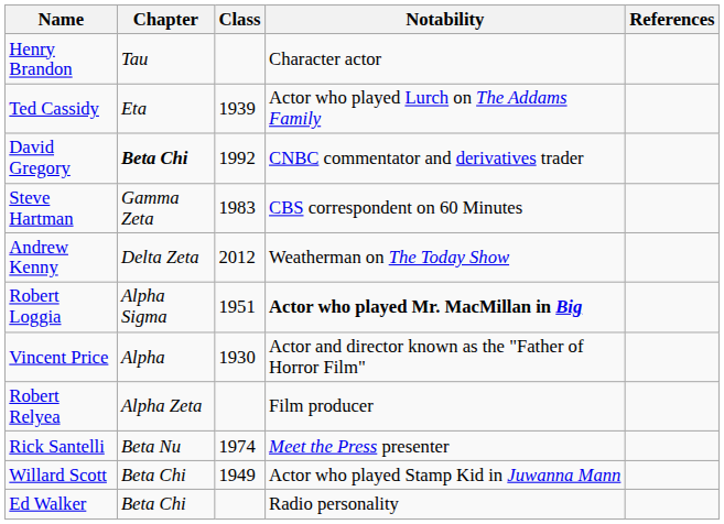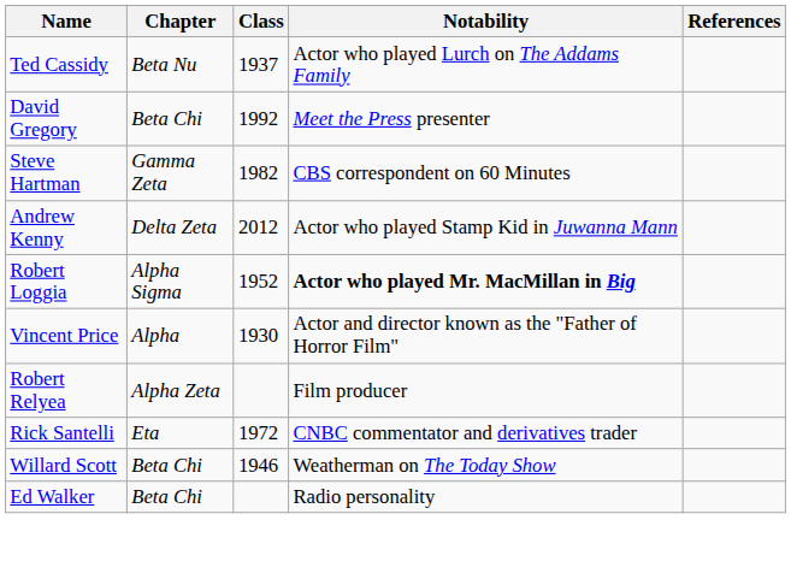 <table class="wikitable sortable" style="width:100%;">
 <tr>
 <th>Name</th>
 <th>Chapter</th>
 <th>Class</th>
 <th Notability>Notability</th>
 <th>References</th>
 </tr>
 <tr>
-<td><a href='#'>Henry Brandon</a></td>
-<td><em>Tau</em></td>
-<td></td>
-<td>Character actor</td>
-<td></td>
-</tr>
-<tr>
 <td><a href='#'>Ted Cassidy</a></td>
-<td><em>Eta</em></td>
-<td>1939</td>
+<td><em>Beta Nu</em></td>
+<td>1937</td>
 <td>Actor who played <a href='#'>Lurch</a> on <em><a href='#'>The Addams Family</a></em></td>
 <td></td>
 </tr>
 <tr>
 <td><a href='#'>David Gregory</a></td>
-<td><strong><em>Beta Chi</em></strong></td>
+<td><em>Beta Chi</em></td>
 <td>1992</td>
-<td><a href='#'>CNBC</a> commentator and <a href='#'>derivatives</a> trader</td>
+<td><em><a href='#'>Meet the Press</a></em> presenter</td>
 <td></td>
 </tr>
 <tr>
 <td><a href='#'>Steve Hartman</a></td>
 <td><em>Gamma Zeta</em></td>
-<td>1983</td>
+<td>1982</td>
 <td><a href='#'>CBS</a> correspondent on 60 Minutes</td>
 <td></td>
 </tr>
 <tr>
 <td><a href='#'>Andrew Kenny</a></td>
 <td><em>Delta Zeta</em></td>
 <td>2012</td>
-<td>Weatherman on <em><a href='#'>The Today Show</a></em></td>
+<td>Actor who played Stamp Kid in <em><a href='#'>Juwanna Mann</a></em></td>
 <td></td>
 </tr>
 <tr>
 <td><a href='#'>Robert Loggia</a></td>
 <td><em>Alpha Sigma</em></td>
-<td>1951</td>
+<td>1952</td>
 <td><strong>Actor who played Mr. MacMillan in <em><a href='#'>Big</a></em></strong></td>
 <td></td>
 </tr>
 <tr>
 <td><a href='#'>Vincent Price</a></td>
 <td><em>Alpha</em></td>
 <td>1930</td>
 <td>Actor and director known as the "Father of Horror Film"</td>
 <td></td>
 </tr>
 <tr>
 <td><a href='#'>Robert Relyea</a></td>
 <td><em>Alpha Zeta</em></td>
 <td></td>
 <td>Film producer</td>
 <td></td>
 </tr>
 <tr>
 <td><a href='#'>Rick Santelli</a></td>
-<td><em>Beta Nu</em></td>
-<td>1974</td>
-<td><em><a href='#'>Meet the Press</a></em> presenter</td>
+<td><em>Eta</em></td>
+<td>1972</td>
+<td><a href='#'>CNBC</a> commentator and <a href='#'>derivatives</a> trader</td>
 <td></td>
 </tr>
 <tr>
 <td><a href='#'>Willard Scott</a></td>
 <td><em>Beta Chi</em></td>
-<td>1949</td>
-<td>Actor who played Stamp Kid in <em><a href='#'>Juwanna Mann</a></em></td>
+<td>1946</td>
+<td>Weatherman on <em><a href='#'>The Today Show</a></em></td>
 <td></td>
 </tr>
 <tr>
 <td><a href='#'>Ed Walker</a></td>
 <td><em>Beta Chi</em></td>
 <td></td>
 <td>Radio personality</td>
 <td></td>
 </tr>
 </table>
